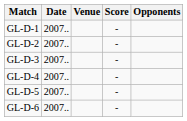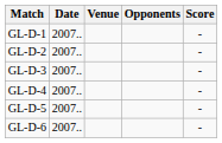 <table class="wikitable" style="text-align:center;">
 <tr>
 <th>Match</th>
 <th>Date</th>
 <th>Venue</th>
+<th>Opponents</th>
 <th>Score</th>
-<th>Opponents</th>
 </tr>
 <tr>
 <td>GL-D-1</td>
 <td>2007..</td>
 <td><a href='#'></a></td>
+<td><a href='#'></a></td>
 <td>-</td>
-<td><a href='#'></a></td>
 </tr>
 <tr>
 <td>GL-D-2</td>
 <td>2007..</td>
 <td><a href='#'></a></td>
+<td><a href='#'></a></td>
 <td>-</td>
-<td><a href='#'></a></td>
 </tr>
 <tr>
 <td>GL-D-3</td>
 <td>2007..</td>
 <td><a href='#'></a></td>
+<td><a href='#'></a></td>
 <td>-</td>
-<td><a href='#'></a></td>
 </tr>
 <tr>
 <td>GL-D-4</td>
 <td>2007..</td>
 <td><a href='#'></a></td>
+<td><a href='#'></a></td>
 <td>-</td>
-<td><a href='#'></a></td>
 </tr>
 <tr>
 <td>GL-D-5</td>
 <td>2007..</td>
 <td><a href='#'></a></td>
+<td><a href='#'></a></td>
 <td>-</td>
-<td><a href='#'></a></td>
 </tr>
 <tr>
 <td>GL-D-6</td>
 <td>2007..</td>
 <td><a href='#'></a></td>
+<td><a href='#'></a></td>
 <td>-</td>
-<td><a href='#'></a></td>
 </tr>
 </table>
